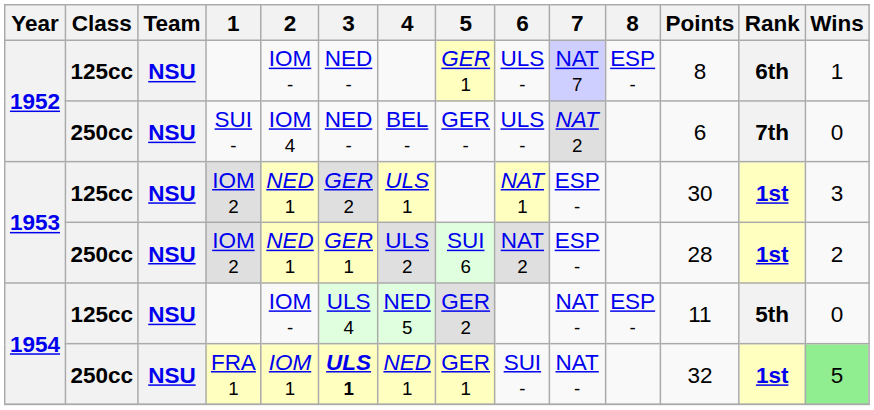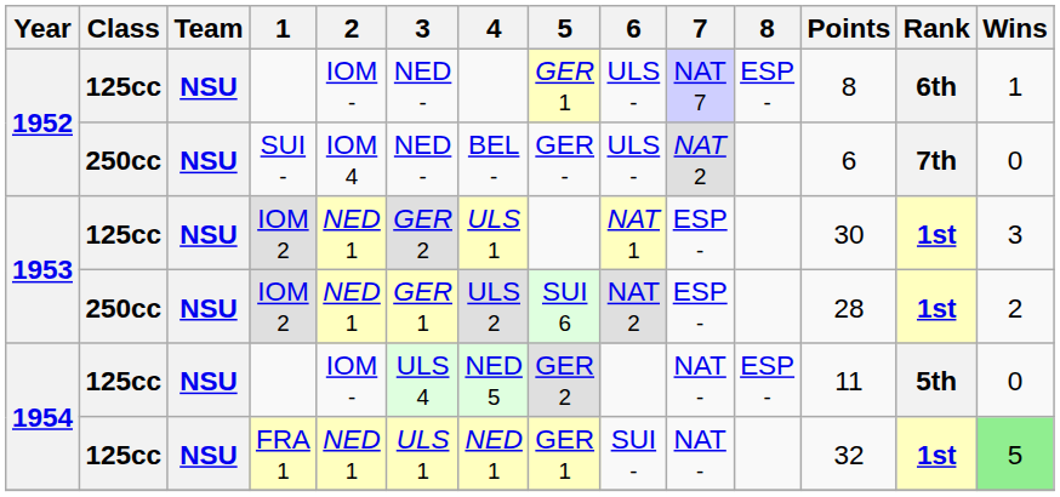 <table class="wikitable" style="text-align:center; font-size:95%">
 <tr>
 <th>Year</th>
 <th>Class</th>
 <th>Team</th>
 <th>1</th>
 <th>2</th>
 <th>3</th>
 <th>4</th>
 <th>5</th>
 <th>6</th>
 <th>7</th>
 <th>8</th>
 <th>Points</th>
 <th>Rank</th>
 <th>Wins</th>
 </tr>
 <tr>
 <th rowspan=2><a href='#'>1952</a></th>
 <th>125cc</th>
 <th><a href='#'>NSU</a></th>
 <td></td>
 <td><a href='#'>IOM</a><br><small>-</small></td>
 <td><a href='#'>NED</a><br><small>-</small></td>
 <td></td>
 <td style="background:#FFFFBF;"><em><a href='#'>GER</a></em><br><small>1</small></td>
 <td><a href='#'>ULS</a><br><small>-</small></td>
 <td style="background:#cfcfff;"><a href='#'>NAT</a><br><small>7</small></td>
 <td><a href='#'>ESP</a><br><small>-</small></td>
 <td>8</td>
 <th>6th</th>
 <td>1</td>
 </tr>
 <tr>
 <th>250cc</th>
 <th><a href='#'>NSU</a></th>
 <td><a href='#'>SUI</a><br><small>-</small></td>
 <td><a href='#'>IOM</a><br><small>4</small></td>
 <td><a href='#'>NED</a><br><small>-</small></td>
 <td><a href='#'>BEL</a><br><small>-</small></td>
 <td><a href='#'>GER</a><br><small>-</small></td>
 <td><a href='#'>ULS</a><br><small>-</small></td>
 <td style="background:#DFDFDF;"><em><a href='#'>NAT</a></em><br><small>2</small></td>
 <td></td>
 <td>6</td>
 <th>7th</th>
 <td>0</td>
 </tr>
 <tr>
 <th rowspan=2><a href='#'>1953</a></th>
 <th>125cc</th>
 <th><a href='#'>NSU</a></th>
 <td style="background:#DFDFDF;"><a href='#'>IOM</a><br><small>2</small></td>
 <td style="background:#FFFFBF;"><em><a href='#'>NED</a></em><br><small>1</small></td>
 <td style="background:#DFDFDF;"><em><a href='#'>GER</a></em><br><small>2</small></td>
 <td style="background:#FFFFBF;"><em><a href='#'>ULS</a></em><br><small>1</small></td>
 <td></td>
 <td style="background:#FFFFBF;"><em><a href='#'>NAT</a></em><br><small>1</small></td>
 <td><a href='#'>ESP</a><br><small>-</small></td>
 <td></td>
 <td>30</td>
 <td style="background:#FFFFBF;"><strong><a href='#'>1st</a></strong></td>
 <td>3</td>
 </tr>
 <tr>
 <th>250cc</th>
 <th><a href='#'>NSU</a></th>
 <td style="background:#DFDFDF;"><a href='#'>IOM</a><br><small>2</small></td>
 <td style="background:#FFFFBF;"><em><a href='#'>NED</a></em><br><small>1</small></td>
 <td style="background:#FFFFBF;"><em><a href='#'>GER</a></em><br><small>1</small></td>
 <td style="background:#DFDFDF;"><a href='#'>ULS</a><br><small>2</small></td>
 <td style="background:#DFFFDF;"><a href='#'>SUI</a><br><small>6</small></td>
 <td style="background:#DFDFDF;"><a href='#'>NAT</a><br><small>2</small></td>
 <td><a href='#'>ESP</a><br><small>-</small></td>
 <td></td>
 <td>28</td>
 <td style="background:#FFFFBF;"><strong><a href='#'>1st</a></strong></td>
 <td>2</td>
 </tr>
 <tr>
 <th rowspan=2><a href='#'>1954</a></th>
 <th>125cc</th>
 <th><a href='#'>NSU</a></th>
 <td></td>
 <td><a href='#'>IOM</a><br><small>-</small></td>
 <td style="background:#DFFFDF;"><a href='#'>ULS</a><br><small>4</small></td>
 <td style="background:#DFFFDF;"><a href='#'>NED</a><br><small>5</small></td>
 <td style="background:#DFDFDF;"><a href='#'>GER</a><br><small>2</small></td>
 <td></td>
 <td><a href='#'>NAT</a><br><small>-</small></td>
 <td><a href='#'>ESP</a><br><small>-</small></td>
 <td>11</td>
 <th>5th</th>
 <td>0</td>
 </tr>
 <tr>
-<th>250cc</th>
+<th>125cc</th>
 <th><a href='#'>NSU</a></th>
 <td style="background:#FFFFBF;"><a href='#'>FRA</a><br><small>1</small></td>
-<td style="background:#FFFFBF;"><em><a href='#'>IOM</a></em><br><small>1</small></td>
-<td style="background:#FFFFBF;"><strong><em><a href='#'>ULS</a></em><br><small>1</small></strong></td>
+<td style="background:#FFFFBF;"><em><a href='#'>NED</a></em><br><small>1</small></td>
+<td style="background:#FFFFBF;"><em><a href='#'>ULS</a></em><br><small>1</small></td>
 <td style="background:#FFFFBF;"><em><a href='#'>NED</a></em><br><small>1</small></td>
 <td style="background:#FFFFBF;"><a href='#'>GER</a><br><small>1</small></td>
 <td><a href='#'>SUI</a><br><small>-</small></td>
 <td><a href='#'>NAT</a><br><small>-</small></td>
 <td></td>
 <td>32</td>
 <td style="background:#FFFFBF;"><strong><a href='#'>1st</a></strong></td>
 <td style="background: lightgreen;">5</td>
 </tr>
 <tr>
 </tr>
 </table>
